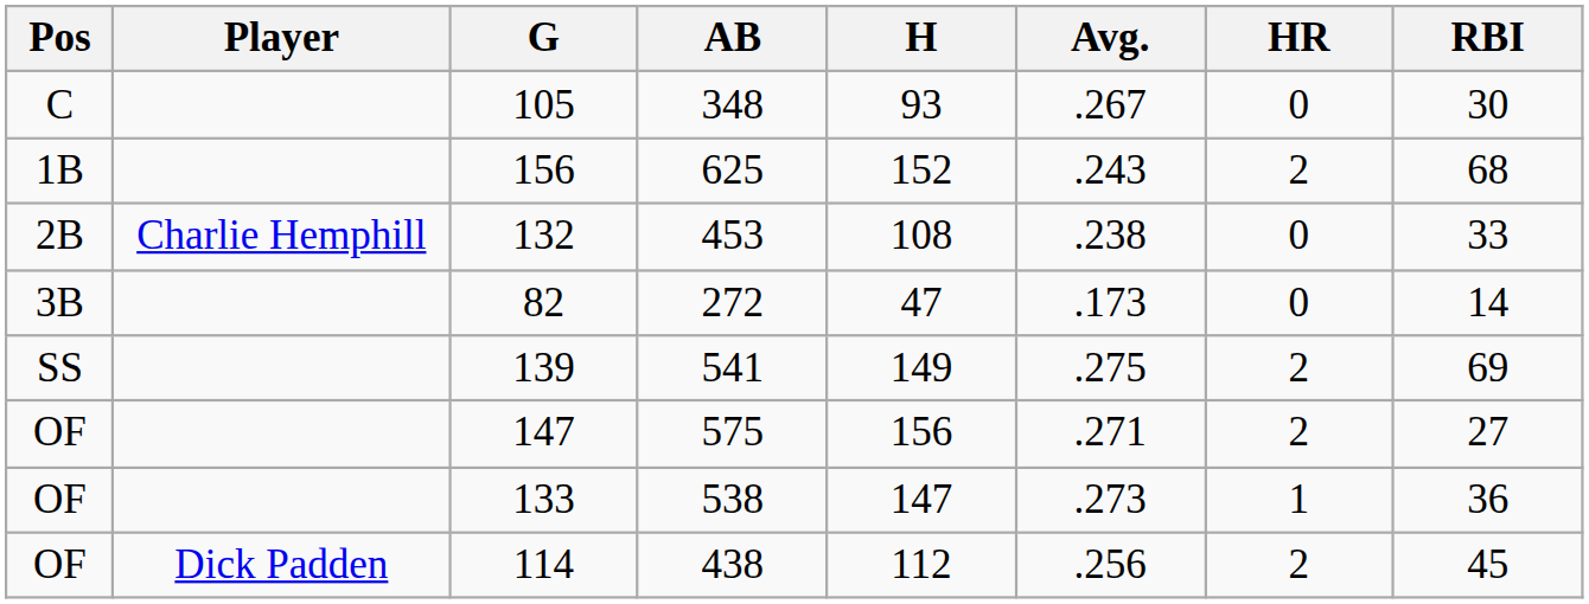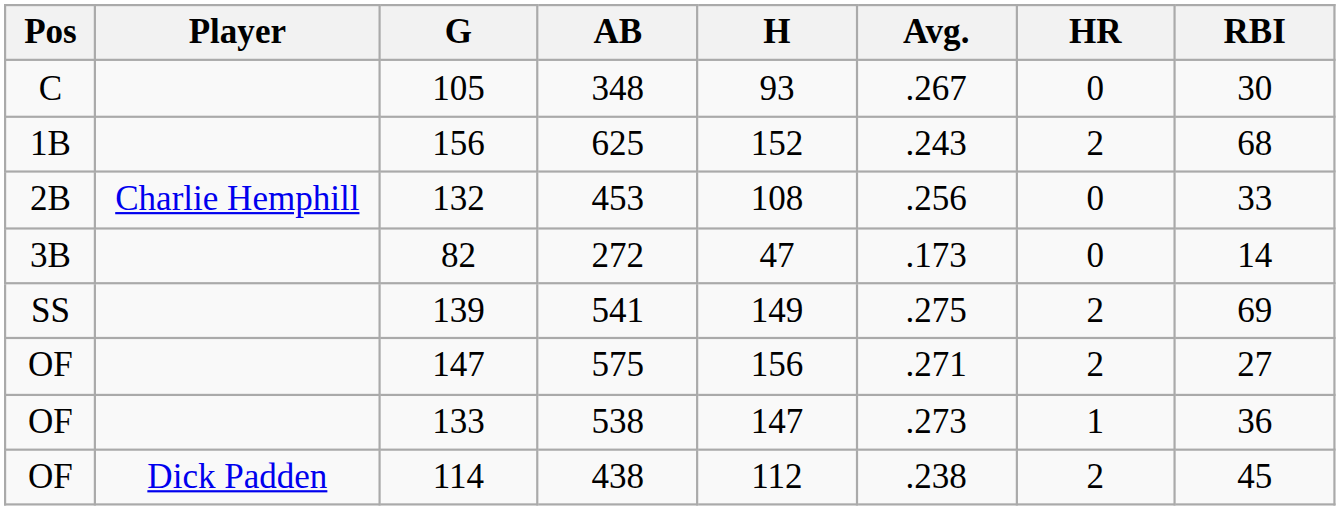 <table class="wikitable sortable">
 <tr>
 <th bgcolor="#DDDDFF" width="5%">Pos</th>
 <th bgcolor="#DDDDFF" width="16%">Player</th>
 <th bgcolor="#DDDDFF" width="9%">G</th>
 <th bgcolor="#DDDDFF" width="9%">AB</th>
 <th bgcolor="#DDDDFF" width="9%">H</th>
 <th bgcolor="#DDDDFF" width="9%">Avg.</th>
 <th bgcolor="#DDDDFF" width="9%">HR</th>
 <th bgcolor="#DDDDFF" width="9%">RBI</th>
 </tr>
 <tr align="center">
 <td>C</td>
 <td></td>
 <td>105</td>
 <td>348</td>
 <td>93</td>
 <td>.267</td>
 <td>0</td>
 <td>30</td>
 </tr>
 <tr align="center">
 <td>1B</td>
 <td></td>
 <td>156</td>
 <td>625</td>
 <td>152</td>
 <td>.243</td>
 <td>2</td>
 <td>68</td>
 </tr>
 <tr align="center">
 <td>2B</td>
 <td><a href='#'>Charlie Hemphill</a></td>
 <td>132</td>
 <td>453</td>
 <td>108</td>
-<td>.238</td>
+<td>.256</td>
 <td>0</td>
 <td>33</td>
 </tr>
 <tr align=center>
 <td>3B</td>
 <td></td>
 <td>82</td>
 <td>272</td>
 <td>47</td>
 <td>.173</td>
 <td>0</td>
 <td>14</td>
 </tr>
 <tr align="center">
 <td>SS</td>
 <td></td>
 <td>139</td>
 <td>541</td>
 <td>149</td>
 <td>.275</td>
 <td>2</td>
 <td>69</td>
 </tr>
 <tr align="center">
 <td>OF</td>
 <td></td>
 <td>147</td>
 <td>575</td>
 <td>156</td>
 <td>.271</td>
 <td>2</td>
 <td>27</td>
 </tr>
 <tr align="center">
 <td>OF</td>
 <td></td>
 <td>133</td>
 <td>538</td>
 <td>147</td>
 <td>.273</td>
 <td>1</td>
 <td>36</td>
 </tr>
 <tr align="center">
 <td>OF</td>
 <td><a href='#'>Dick Padden</a></td>
 <td>114</td>
 <td>438</td>
 <td>112</td>
-<td>.256</td>
+<td>.238</td>
 <td>2</td>
 <td>45</td>
 </tr>
 </table>
